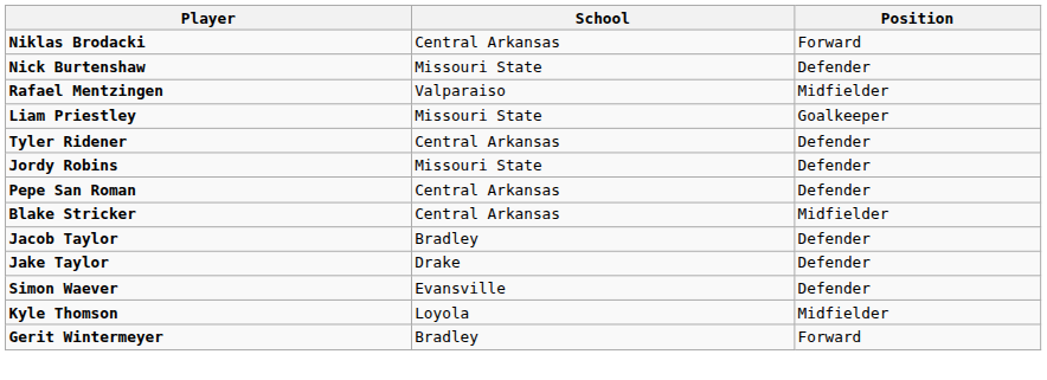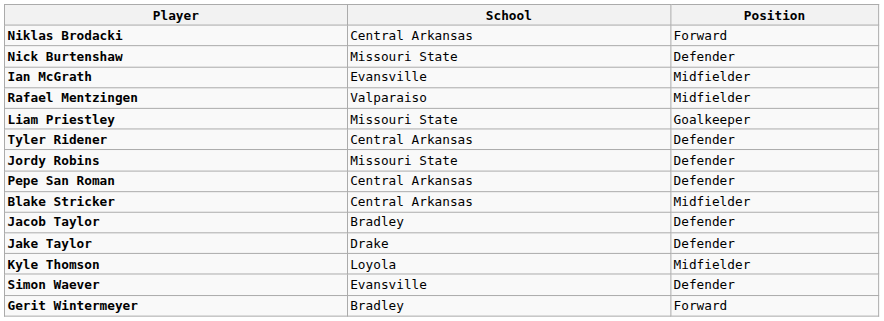 <table class="wikitable sortable" style="text-align: left; width:45%">
 <tr>
 <th>Player</th>
 <th>School</th>
 <th>Position</th>
 </tr>
 <tr>
 <td><strong>Niklas Brodacki </strong></td>
 <td>Central Arkansas</td>
 <td>Forward</td>
 </tr>
 <tr>
 <td><strong>Nick Burtenshaw</strong></td>
 <td>Missouri State</td>
 <td>Defender</td>
+</tr>
+<tr>
+<td><strong>Ian McGrath</strong></td>
+<td>Evansville</td>
+<td>Midfielder</td>
 </tr>
 <tr>
 <td><strong>Rafael Mentzingen</strong></td>
 <td>Valparaiso</td>
 <td>Midfielder</td>
 </tr>
 <tr>
 <td><strong>Liam Priestley</strong></td>
 <td>Missouri State</td>
 <td>Goalkeeper</td>
 </tr>
 <tr>
 <td><strong>Tyler Ridener </strong></td>
 <td>Central Arkansas</td>
 <td>Defender</td>
 </tr>
 <tr>
 <td><strong>Jordy Robins</strong></td>
 <td>Missouri State</td>
 <td>Defender</td>
 </tr>
 <tr>
 <td><strong>Pepe San Roman</strong></td>
 <td>Central Arkansas</td>
 <td>Defender</td>
 </tr>
 <tr>
 <td><strong>Blake Stricker</strong></td>
 <td>Central Arkansas</td>
 <td>Midfielder</td>
 </tr>
 <tr>
 <td><strong>Jacob Taylor</strong></td>
 <td>Bradley</td>
 <td>Defender</td>
 </tr>
 <tr>
 <td><strong>Jake Taylor</strong></td>
 <td>Drake</td>
 <td>Defender</td>
 </tr>
 <tr>
+<td><strong>Kyle Thomson</strong></td>
+<td>Loyola</td>
+<td>Midfielder</td>
+</tr>
+<tr>
 <td><strong>Simon Waever</strong></td>
 <td>Evansville</td>
 <td>Defender</td>
-</tr>
-<tr>
-<td><strong>Kyle Thomson</strong></td>
-<td>Loyola</td>
-<td>Midfielder</td>
 </tr>
 <tr>
 <td><strong>Gerit Wintermeyer</strong></td>
 <td>Bradley</td>
 <td>Forward</td>
 </tr>
 </table>
